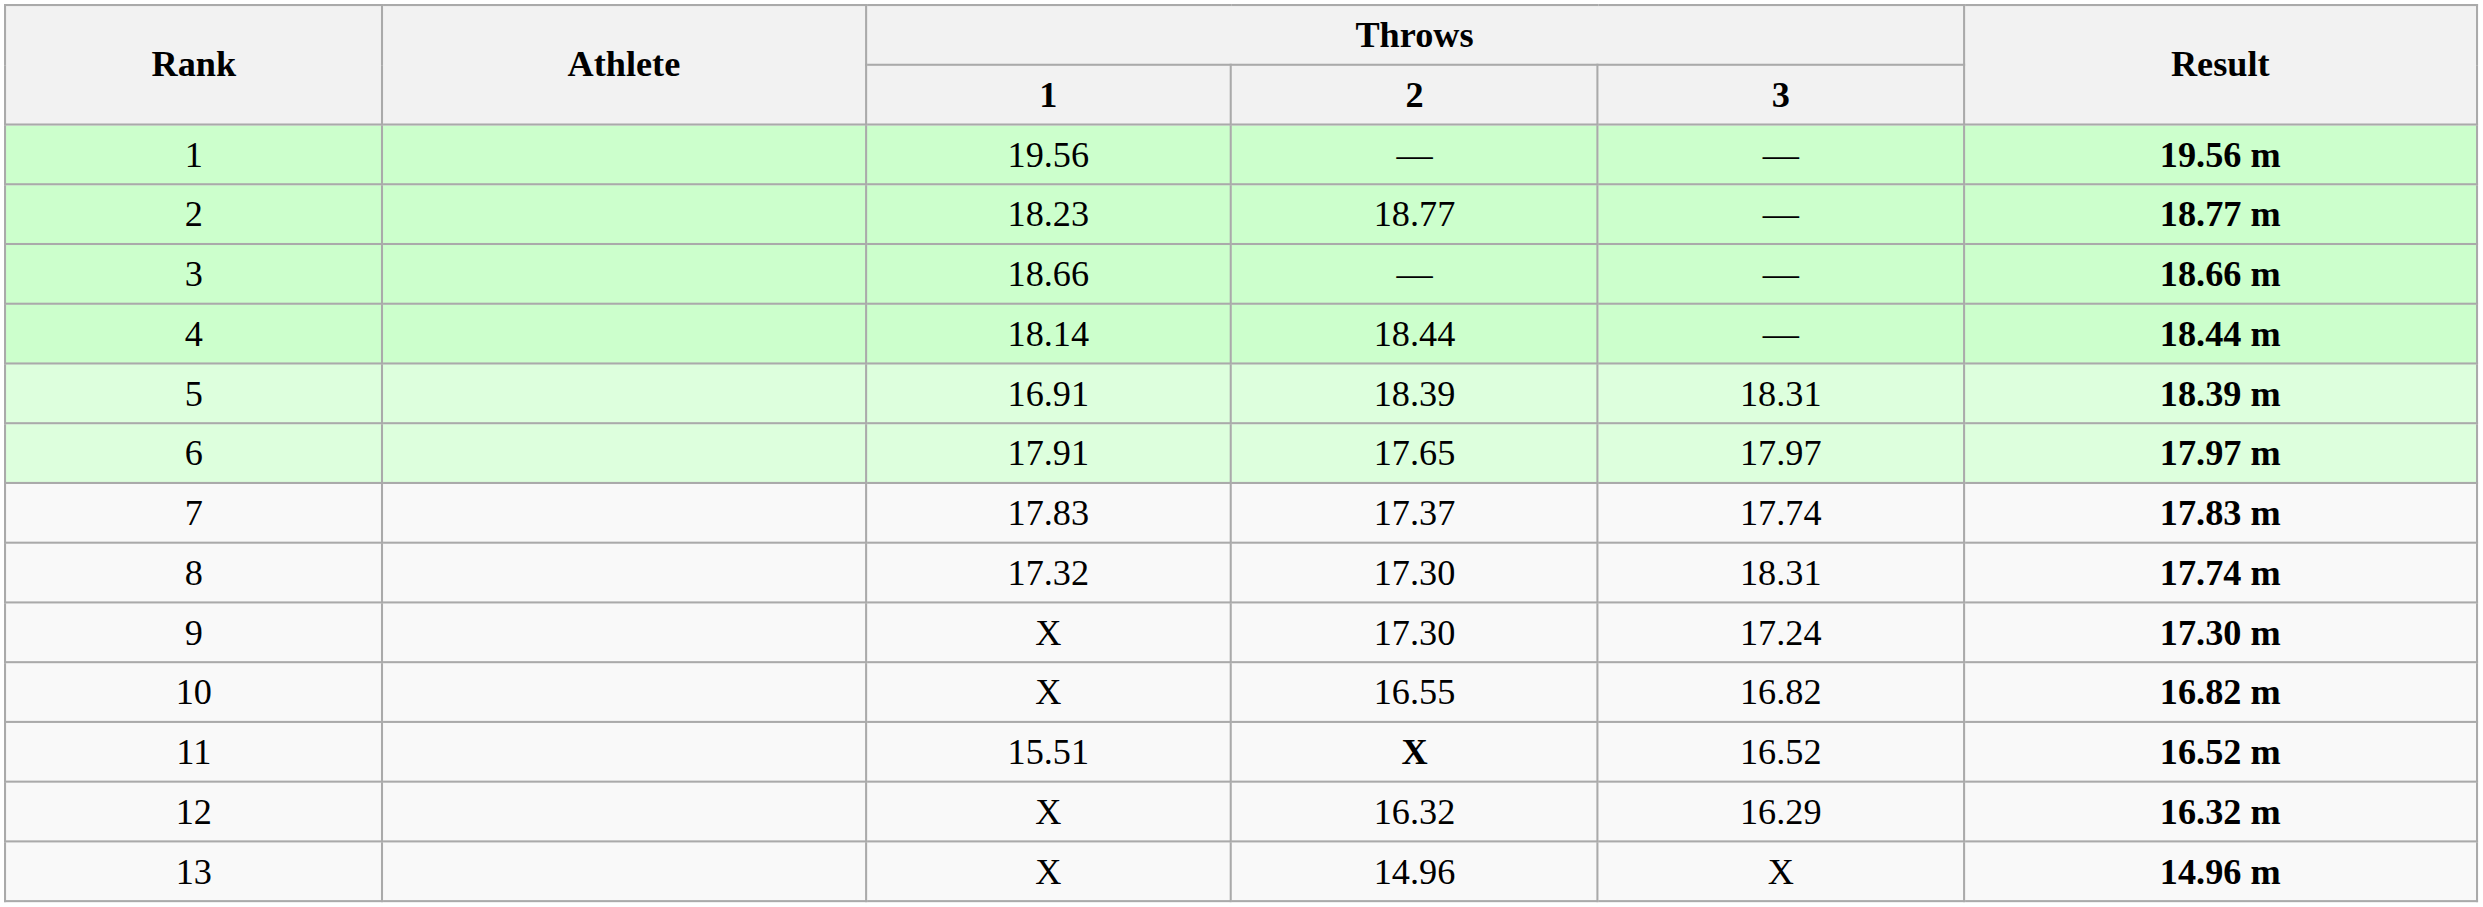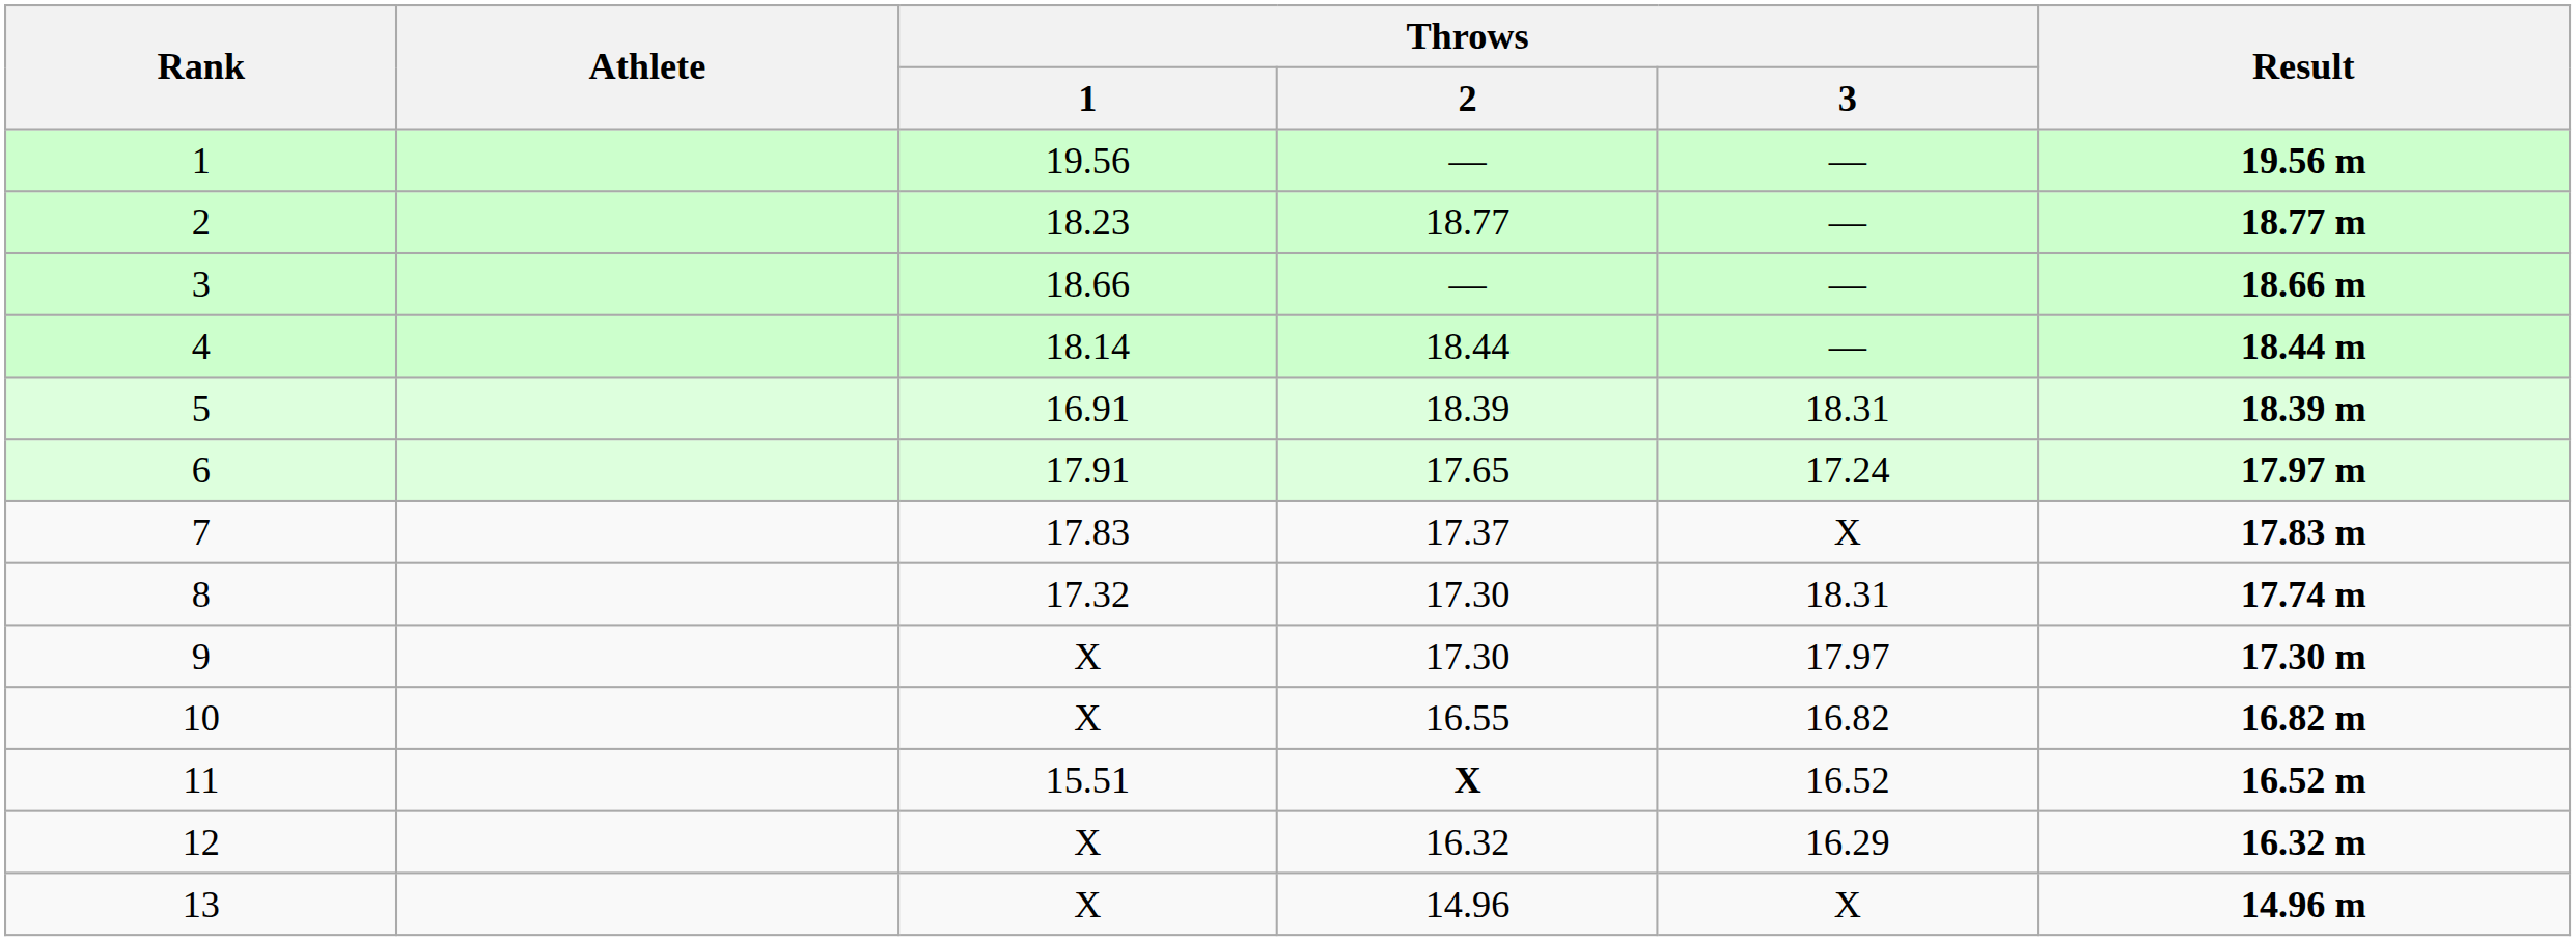 <table class="wikitable" style=" text-align:center; font-size:110%;" width="95%">
 <tr>
 <th rowspan="2">Rank</th>
 <th rowspan="2">Athlete</th>
 <th colspan="3">Throws</th>
 <th rowspan="2">Result</th>
 </tr>
 <tr>
 <th>1</th>
 <th>2</th>
 <th>3</th>
 </tr>
 <tr bgcolor=#CCFFCC>
 <td>1</td>
 <td align=left></td>
 <td>19.56</td>
 <td>—</td>
 <td>—</td>
 <td><strong>19.56 m</strong></td>
 </tr>
 <tr bgcolor=#CCFFCC>
 <td>2</td>
 <td align=left></td>
 <td>18.23</td>
 <td>18.77</td>
 <td>—</td>
 <td><strong>18.77 m</strong></td>
 </tr>
 <tr bgcolor=#CCFFCC>
 <td>3</td>
 <td align=left></td>
 <td>18.66</td>
 <td>—</td>
 <td>—</td>
 <td><strong>18.66 m</strong></td>
 </tr>
 <tr bgcolor=#CCFFCC>
 <td>4</td>
 <td align=left></td>
 <td>18.14</td>
 <td>18.44</td>
 <td>—</td>
 <td><strong>18.44 m</strong></td>
 </tr>
 <tr bgcolor=#DDFFDD>
 <td>5</td>
 <td align=left></td>
 <td>16.91</td>
 <td>18.39</td>
 <td>18.31</td>
 <td><strong>18.39 m</strong></td>
 </tr>
 <tr bgcolor=#DDFFDD>
 <td>6</td>
 <td align=left></td>
 <td>17.91</td>
 <td>17.65</td>
-<td>17.97</td>
+<td>17.24</td>
 <td><strong>17.97 m</strong></td>
 </tr>
 <tr>
 <td>7</td>
 <td align=left></td>
 <td>17.83</td>
 <td>17.37</td>
-<td>17.74</td>
+<td>X</td>
 <td><strong>17.83 m</strong></td>
 </tr>
 <tr>
 <td>8</td>
 <td align=left></td>
 <td>17.32</td>
 <td>17.30</td>
 <td>18.31</td>
 <td><strong>17.74 m</strong></td>
 </tr>
 <tr>
 <td>9</td>
 <td align=left></td>
 <td>X</td>
 <td>17.30</td>
-<td>17.24</td>
+<td>17.97</td>
 <td><strong>17.30 m</strong></td>
 </tr>
 <tr>
 <td>10</td>
 <td align=left></td>
 <td>X</td>
 <td>16.55</td>
 <td>16.82</td>
 <td><strong>16.82 m</strong></td>
 </tr>
 <tr>
 <td>11</td>
 <td align=left></td>
 <td>15.51</td>
 <td><strong>X</strong></td>
 <td>16.52</td>
 <td><strong>16.52 m</strong></td>
 </tr>
 <tr>
 <td>12</td>
 <td align=left></td>
 <td>X</td>
 <td>16.32</td>
 <td>16.29</td>
 <td><strong>16.32 m</strong></td>
 </tr>
 <tr>
 <td>13</td>
 <td align=left></td>
 <td>X</td>
 <td>14.96</td>
 <td>X</td>
 <td><strong>14.96 m</strong></td>
 </tr>
 </table>
